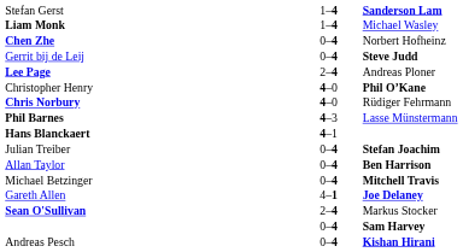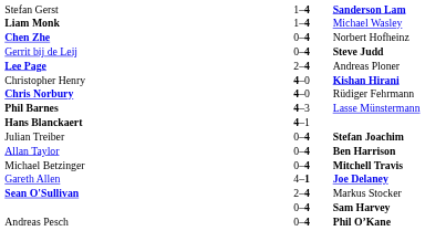 <table width="100%" cellspacing="1">
 <tr>
 <th width=45%></th>
 <th width=10%></th>
 <th width=45%></th>
 </tr>
 <tr>
 <td> Stefan Gerst</td>
 <td align="center">1–<strong>4</strong></td>
 <td> <strong><a href='#'>Sanderson Lam</a></strong></td>
 </tr>
 <tr>
 <td> <strong>Liam Monk</strong></td>
 <td align="center">1–<strong>4</strong></td>
 <td> <a href='#'>Michael Wasley</a></td>
 </tr>
 <tr>
 <td> <strong><a href='#'>Chen Zhe</a></strong></td>
 <td align="center">0–<strong>4</strong></td>
 <td> Norbert Hofheinz</td>
 </tr>
 <tr>
 <td> <a href='#'>Gerrit bij de Leij</a></td>
 <td align="center">0–<strong>4</strong></td>
 <td> <strong>Steve Judd</strong></td>
 </tr>
 <tr>
 <td> <strong><a href='#'>Lee Page</a></strong></td>
 <td align="center">2–<strong>4</strong></td>
 <td> Andreas Ploner</td>
 </tr>
 <tr>
 <td> Christopher Henry</td>
 <td align="center"><strong>4</strong>–0</td>
-<td> <strong>Phil O’Kane</strong></td>
+<td> <strong><a href='#'>Kishan Hirani</a></strong></td>
 </tr>
 <tr>
 <td> <strong><a href='#'>Chris Norbury</a></strong></td>
 <td align="center"><strong>4</strong>–0</td>
 <td> Rüdiger Fehrmann</td>
 </tr>
 <tr>
 <td> <strong>Phil Barnes</strong></td>
 <td align="center"><strong>4</strong>–3</td>
 <td> <a href='#'>Lasse Münstermann</a></td>
 </tr>
 <tr>
 <td> <strong>Hans Blanckaert</strong></td>
 <td align="center"><strong>4</strong>–1</td>
 <td></td>
 </tr>
 <tr>
 <td> Julian Treiber</td>
 <td align="center">0–<strong>4</strong></td>
 <td> <strong>Stefan Joachim</strong></td>
 </tr>
 <tr>
 <td> <a href='#'>Allan Taylor</a></td>
 <td align="center">0–<strong>4</strong></td>
 <td> <strong>Ben Harrison</strong></td>
 </tr>
 <tr>
 <td> Michael Betzinger</td>
 <td align="center">0–<strong>4</strong></td>
 <td> <strong>Mitchell Travis</strong></td>
 </tr>
 <tr>
 <td> <a href='#'>Gareth Allen</a></td>
 <td align="center">4–<strong>1</strong></td>
 <td> <strong><a href='#'>Joe Delaney</a></strong></td>
 </tr>
 <tr>
 <td> <strong><a href='#'>Sean O'Sullivan</a></strong></td>
 <td align="center">2–<strong>4</strong></td>
 <td> Markus Stocker</td>
 </tr>
 <tr>
 <td></td>
 <td align="center">0–<strong>4</strong></td>
 <td> <strong>Sam Harvey</strong></td>
 </tr>
 <tr>
 <td> Andreas Pesch</td>
 <td align="center">0–<strong>4</strong></td>
-<td> <strong><a href='#'>Kishan Hirani</a></strong></td>
+<td> <strong>Phil O’Kane</strong></td>
 </tr>
 </table>
